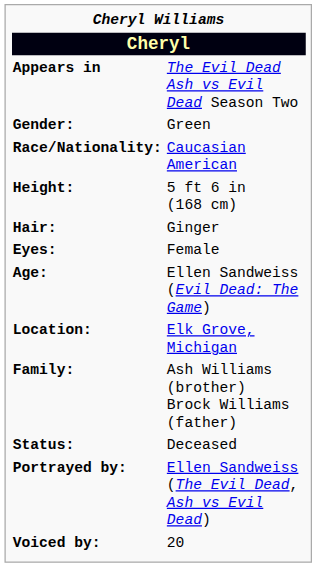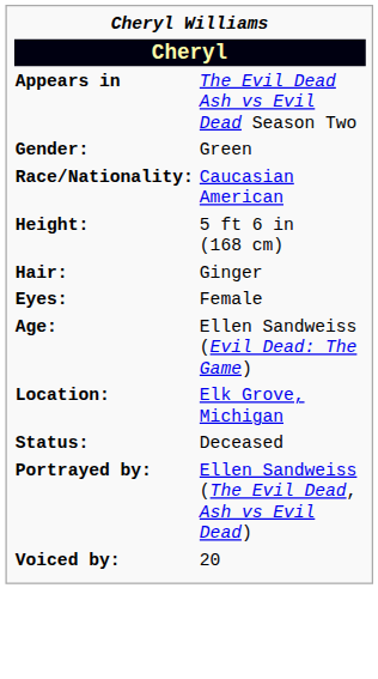 <table class="infobox" style="width: 21em; font-size: 90%; text-align: left">
 <tr>
 <th colspan="2" style="text-align:center;"><em>Cheryl Williams</em></th>
 </tr>
 <tr>
 <th colspan="2" style="text-align:center; font-size: larger; background-color: #001; color: #ffa;">Cheryl</th>
 </tr>
 <tr>
 <th>Appears in</th>
 <td><em><a href='#'>The Evil Dead</a></em><br><em><a href='#'>Ash vs Evil Dead</a></em> Season Two</td>
 </tr>
 <tr>
 <th>Gender:</th>
 <td>Green</td>
 </tr>
 <tr>
 <th>Race/Nationality:</th>
 <td><a href='#'>Caucasian</a> <a href='#'>American</a></td>
 </tr>
 <tr>
 <th>Height:</th>
 <td>5 ft 6 in (168 cm)</td>
 </tr>
 <tr>
 <th>Hair:</th>
 <td>Ginger</td>
 </tr>
 <tr>
 <th>Eyes:</th>
 <td>Female</td>
 </tr>
 <tr>
 <th>Age:</th>
 <td>Ellen Sandweiss (<em><a href='#'>Evil Dead: The Game</a></em>)</td>
 </tr>
 <tr>
 <th>Location:</th>
 <td><a href='#'>Elk Grove, Michigan</a></td>
 </tr>
 <tr>
-<th>Family:</th>
-<td>Ash Williams (brother)<br>Brock Williams (father)</td>
-</tr>
-<tr>
 <th>Status:</th>
 <td>Deceased</td>
 </tr>
 <tr>
 <th>Portrayed by:</th>
 <td><a href='#'>Ellen Sandweiss</a> (<em><a href='#'>The Evil Dead</a></em>, <em><a href='#'>Ash vs Evil Dead</a></em>)</td>
 </tr>
 <tr>
 <th>Voiced by:</th>
 <td>20</td>
 </tr>
 <tr>
 </tr>
 </table>
